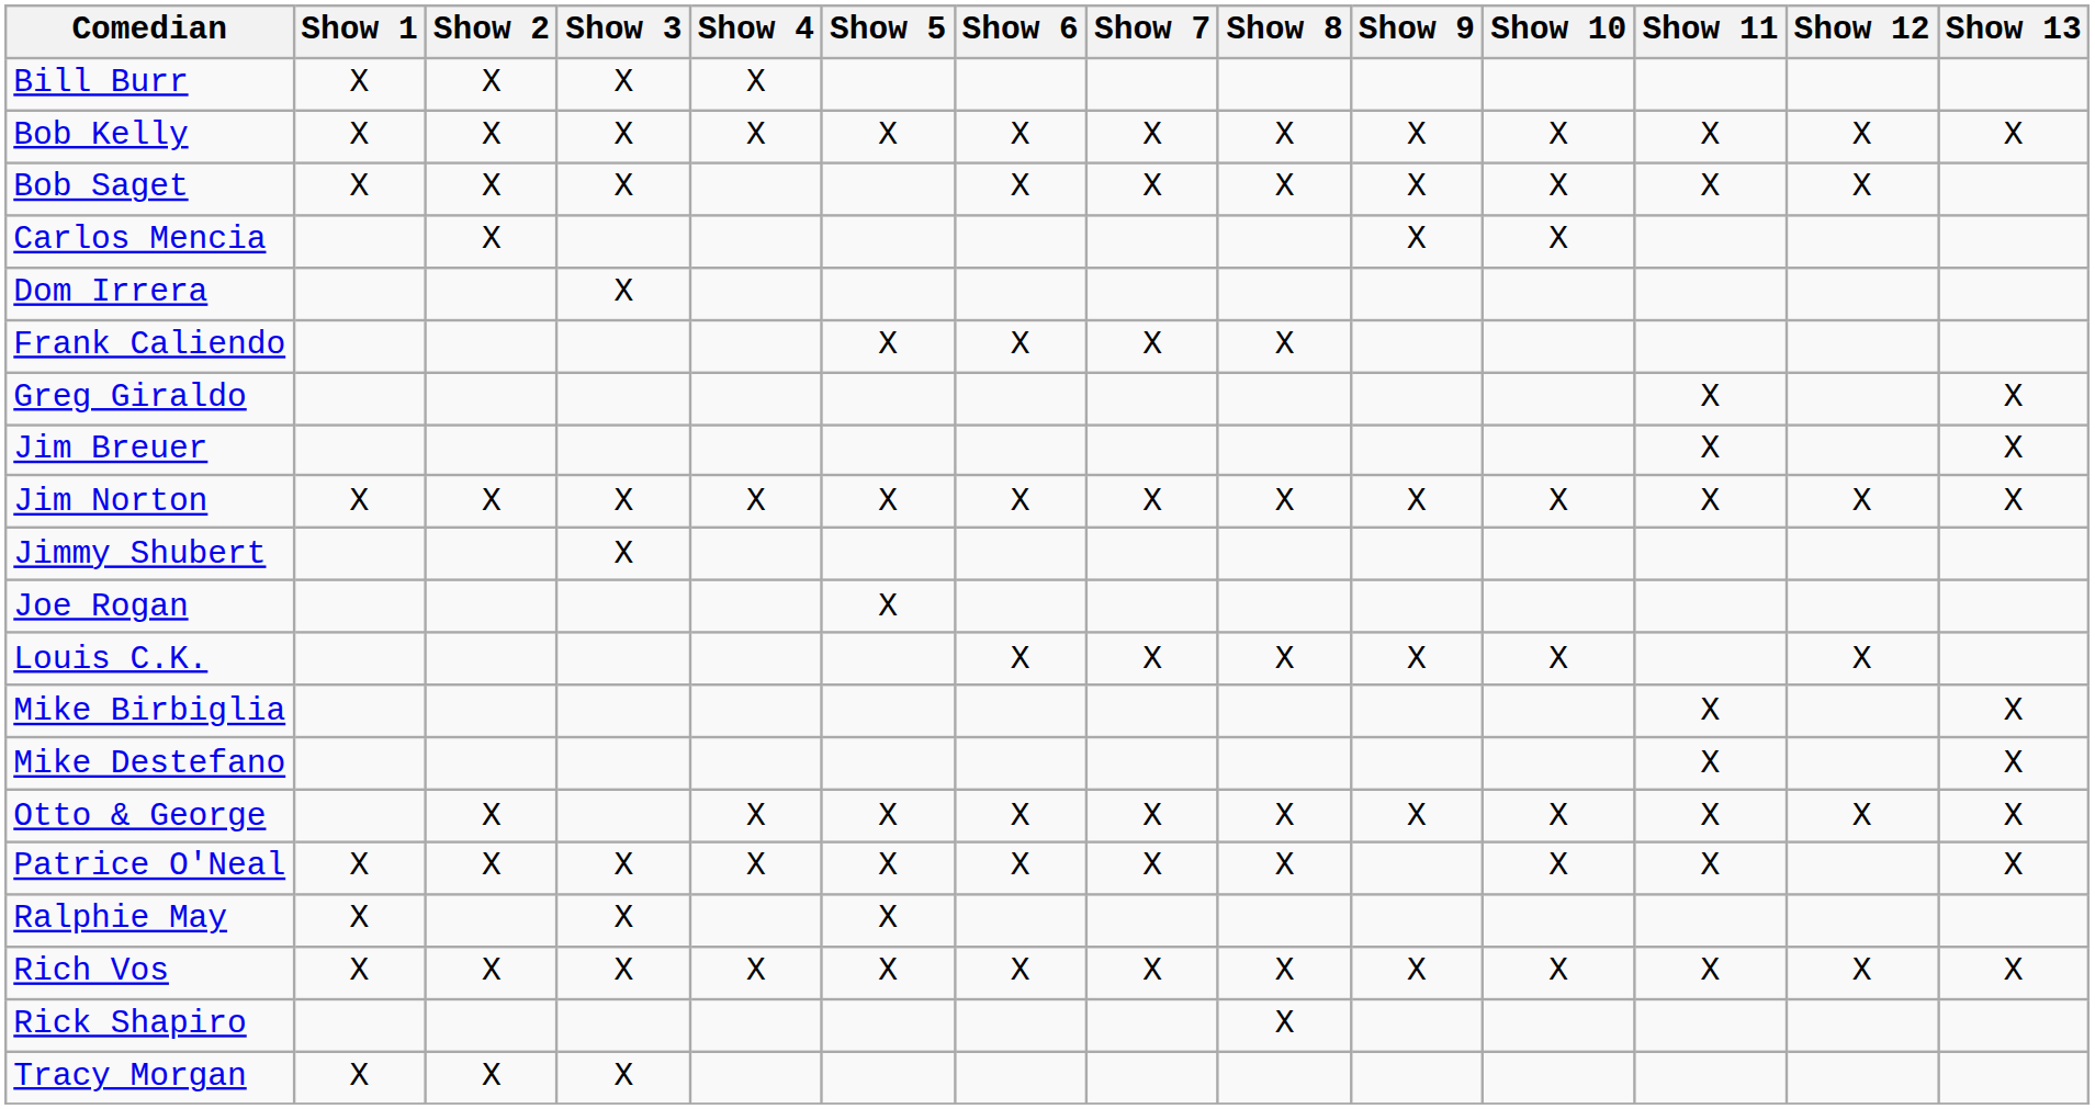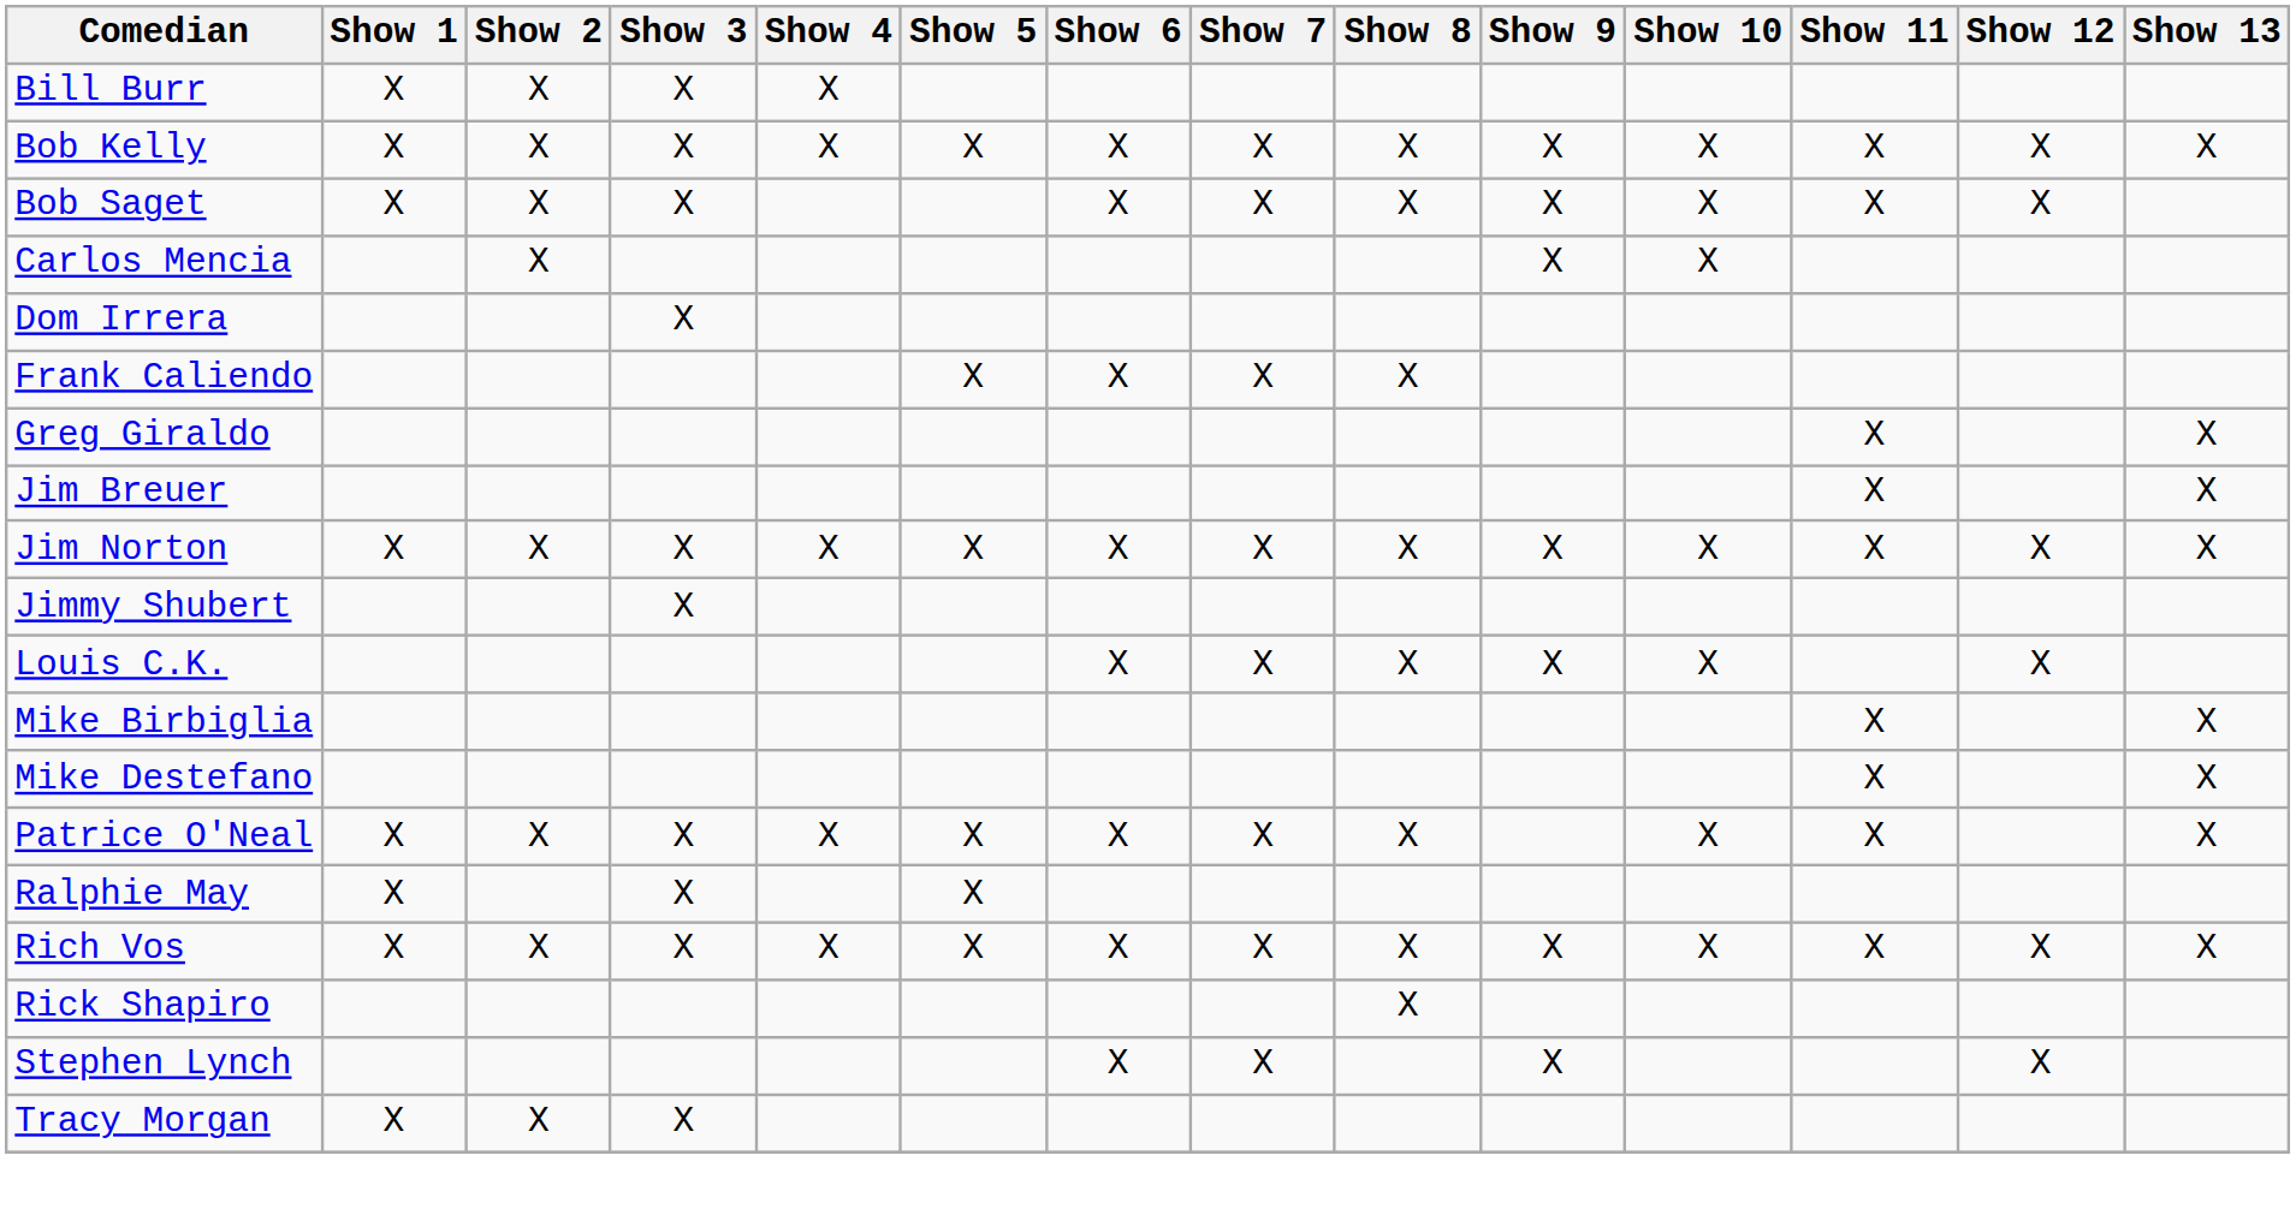 <table class="wikitable" style="font-size: 95%;">
 <tr>
 <th>Comedian</th>
 <th>Show 1</th>
 <th>Show 2</th>
 <th>Show 3</th>
 <th>Show 4</th>
 <th>Show 5</th>
 <th>Show 6</th>
 <th>Show 7</th>
 <th>Show 8</th>
 <th>Show 9</th>
 <th>Show 10</th>
 <th>Show 11</th>
 <th>Show 12</th>
 <th>Show 13</th>
 </tr>
 <tr>
 <td rowspan=1><a href='#'>Bill Burr</a></td>
 <td align="center">X</td>
 <td align="center">X</td>
 <td align="center">X</td>
 <td align="center">X</td>
 <td></td>
 <td></td>
 <td></td>
 <td></td>
 <td></td>
 <td></td>
 <td></td>
 <td></td>
 <td></td>
 </tr>
 <tr>
 <td rowspan=1><a href='#'>Bob Kelly</a></td>
 <td align="center">X</td>
 <td align="center">X</td>
 <td align="center">X</td>
 <td align="center">X</td>
 <td align="center">X</td>
 <td align="center">X</td>
 <td align="center">X</td>
 <td align="center">X</td>
 <td align="center">X</td>
 <td align="center">X</td>
 <td align="center">X</td>
 <td align="center">X</td>
 <td align="center">X</td>
 </tr>
 <tr>
 <td rowspan=1><a href='#'>Bob Saget</a></td>
 <td align="center">X</td>
 <td align="center">X</td>
 <td align="center">X</td>
 <td></td>
 <td></td>
 <td align="center">X</td>
 <td align="center">X</td>
 <td align="center">X</td>
 <td align="center">X</td>
 <td align="center">X</td>
 <td align="center">X</td>
 <td align="center">X</td>
 <td></td>
 </tr>
 <tr>
 <td rowspan=1><a href='#'>Carlos Mencia</a></td>
 <td></td>
 <td align="center">X</td>
 <td></td>
 <td></td>
 <td></td>
 <td></td>
 <td></td>
 <td></td>
 <td align="center">X</td>
 <td align="center">X</td>
 <td></td>
 <td></td>
 <td></td>
 </tr>
 <tr>
 <td rowspan=1><a href='#'>Dom Irrera</a></td>
 <td></td>
 <td></td>
 <td align="center">X</td>
 <td></td>
 <td></td>
 <td></td>
 <td></td>
 <td></td>
 <td></td>
 <td></td>
 <td></td>
 <td></td>
 <td></td>
 </tr>
 <tr>
 <td rowspan=1><a href='#'>Frank Caliendo</a></td>
 <td></td>
 <td></td>
 <td></td>
 <td></td>
 <td align="center">X</td>
 <td align="center">X</td>
 <td align="center">X</td>
 <td align="center">X</td>
 <td></td>
 <td></td>
 <td></td>
 <td></td>
 <td></td>
 </tr>
 <tr>
 <td rowspan=1><a href='#'>Greg Giraldo</a></td>
 <td></td>
 <td></td>
 <td></td>
 <td></td>
 <td></td>
 <td></td>
 <td></td>
 <td></td>
 <td></td>
 <td></td>
 <td align="center">X</td>
 <td></td>
 <td align="center">X</td>
 </tr>
 <tr>
 <td rowspan=1><a href='#'>Jim Breuer</a></td>
 <td></td>
 <td></td>
 <td></td>
 <td></td>
 <td></td>
 <td></td>
 <td></td>
 <td></td>
 <td></td>
 <td></td>
 <td align="center">X</td>
 <td></td>
 <td align="center">X</td>
 </tr>
 <tr>
 <td rowspan=1><a href='#'>Jim Norton</a></td>
 <td align="center">X</td>
 <td align="center">X</td>
 <td align="center">X</td>
 <td align="center">X</td>
 <td align="center">X</td>
 <td align="center">X</td>
 <td align="center">X</td>
 <td align="center">X</td>
 <td align="center">X</td>
 <td align="center">X</td>
 <td align="center">X</td>
 <td align="center">X</td>
 <td align="center">X</td>
 </tr>
 <tr>
 <td rowspan=1><a href='#'>Jimmy Shubert</a></td>
 <td></td>
 <td></td>
 <td align="center">X</td>
 <td></td>
 <td></td>
 <td></td>
 <td></td>
 <td></td>
 <td></td>
 <td></td>
 <td></td>
 <td></td>
 <td></td>
 </tr>
 <tr>
-<td rowspan=1><a href='#'>Joe Rogan</a></td>
-<td></td>
-<td></td>
-<td></td>
-<td></td>
-<td align="center">X</td>
-<td></td>
-<td></td>
-<td></td>
-<td></td>
-<td></td>
-<td></td>
-<td></td>
-<td></td>
-</tr>
-<tr>
 <td rowspan=1><a href='#'>Louis C.K.</a></td>
 <td></td>
 <td></td>
 <td></td>
 <td></td>
 <td></td>
 <td align="center">X</td>
 <td align="center">X</td>
 <td align="center">X</td>
 <td align="center">X</td>
 <td align="center">X</td>
 <td></td>
 <td align="center">X</td>
 <td></td>
 </tr>
 <tr>
 <td rowspan=1><a href='#'>Mike Birbiglia</a></td>
 <td></td>
 <td></td>
 <td></td>
 <td></td>
 <td></td>
 <td></td>
 <td></td>
 <td></td>
 <td></td>
 <td></td>
 <td align="center">X</td>
 <td></td>
 <td align="center">X</td>
 </tr>
 <tr>
 <td rowspan=1><a href='#'>Mike Destefano</a></td>
 <td></td>
 <td></td>
 <td></td>
 <td></td>
 <td></td>
 <td></td>
 <td></td>
 <td></td>
 <td></td>
 <td></td>
 <td align="center">X</td>
 <td></td>
-<td align="center">X</td>
-</tr>
-<tr>
-<td rowspan=1><a href='#'>Otto & George</a></td>
-<td></td>
-<td align="center">X</td>
-<td></td>
-<td align="center">X</td>
-<td align="center">X</td>
-<td align="center">X</td>
-<td align="center">X</td>
-<td align="center">X</td>
-<td align="center">X</td>
-<td align="center">X</td>
-<td align="center">X</td>
-<td align="center">X</td>
 <td align="center">X</td>
 </tr>
 <tr>
 <td rowspan=1><a href='#'>Patrice O'Neal</a></td>
 <td align="center">X</td>
 <td align="center">X</td>
 <td align="center">X</td>
 <td align="center">X</td>
 <td align="center">X</td>
 <td align="center">X</td>
 <td align="center">X</td>
 <td align="center">X</td>
 <td></td>
 <td align="center">X</td>
 <td align="center">X</td>
 <td></td>
 <td align="center">X</td>
 </tr>
 <tr>
 <td rowspan=1><a href='#'>Ralphie May</a></td>
 <td align="center">X</td>
 <td></td>
 <td align="center">X</td>
 <td></td>
 <td align="center">X</td>
 <td></td>
 <td></td>
 <td></td>
 <td></td>
 <td></td>
 <td></td>
 <td></td>
 <td></td>
 </tr>
 <tr>
 <td rowspan=1><a href='#'>Rich Vos</a></td>
 <td align="center">X</td>
 <td align="center">X</td>
 <td align="center">X</td>
 <td align="center">X</td>
 <td align="center">X</td>
 <td align="center">X</td>
 <td align="center">X</td>
 <td align="center">X</td>
 <td align="center">X</td>
 <td align="center">X</td>
 <td align="center">X</td>
 <td align="center">X</td>
 <td align="center">X</td>
 </tr>
 <tr>
 <td rowspan=1><a href='#'>Rick Shapiro</a></td>
 <td></td>
 <td></td>
 <td></td>
 <td></td>
 <td></td>
 <td></td>
 <td></td>
 <td align="center">X</td>
 <td></td>
 <td></td>
 <td></td>
 <td></td>
 <td></td>
 </tr>
 <tr>
+<td rowspan=1><a href='#'>Stephen Lynch</a></td>
+<td></td>
+<td></td>
+<td></td>
+<td></td>
+<td></td>
+<td align="center">X</td>
+<td align="center">X</td>
+<td></td>
+<td align="center">X</td>
+<td></td>
+<td></td>
+<td align="center">X</td>
+<td></td>
+</tr>
+<tr>
 <td rowspan=1><a href='#'>Tracy Morgan</a></td>
 <td align="center">X</td>
 <td align="center">X</td>
 <td align="center">X</td>
 <td></td>
 <td></td>
 <td></td>
 <td></td>
 <td></td>
 <td></td>
 <td></td>
 <td></td>
 <td></td>
 <td></td>
 </tr>
 <tr>
 </tr>
 </table>
